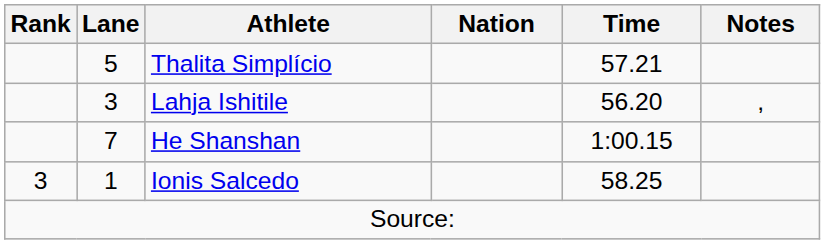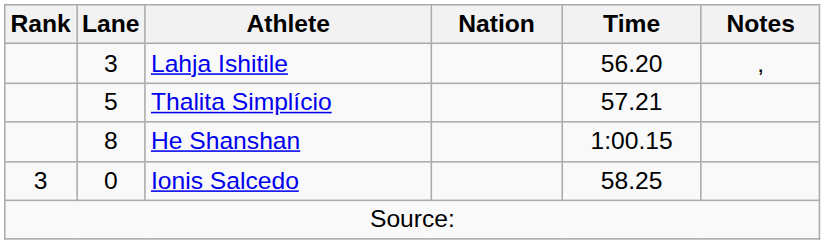 <table class="wikitable sortable" style="text-align:center;width: 60%;">
 <tr>
 <th scope="col" style="width: 10px;">Rank</th>
 <th scope="col" style="width: 10px;">Lane</th>
 <th scope="col">Athlete</th>
 <th scope="col">Nation</th>
 <th scope="col">Time</th>
 <th scope="col">Notes</th>
 </tr>
 <tr>
 <td></td>
+<td>3</td>
+<td align=left><a href='#'>Lahja Ishitile</a><br></td>
+<td align=left></td>
+<td>56.20</td>
+<td>, </td>
+</tr>
+<tr>
+<td></td>
 <td>5</td>
 <td align=left><a href='#'>Thalita Simplício</a><br></td>
 <td align=left></td>
 <td>57.21</td>
 <td></td>
 </tr>
 <tr>
 <td></td>
-<td>3</td>
-<td align=left><a href='#'>Lahja Ishitile</a><br></td>
-<td align=left></td>
-<td>56.20</td>
-<td>, </td>
-</tr>
-<tr>
-<td></td>
-<td>7</td>
+<td>8</td>
 <td align=left><a href='#'>He Shanshan</a><br></td>
 <td align=left></td>
 <td>1:00.15</td>
 <td></td>
 </tr>
 <tr>
 <td>3</td>
-<td>1</td>
+<td>0</td>
 <td align=left><a href='#'>Ionis Salcedo</a><br></td>
 <td align=left></td>
 <td>58.25</td>
 <td></td>
 </tr>
 <tr class="sortbottom">
 <td colspan="6">Source:</td>
 </tr>
 </table>
